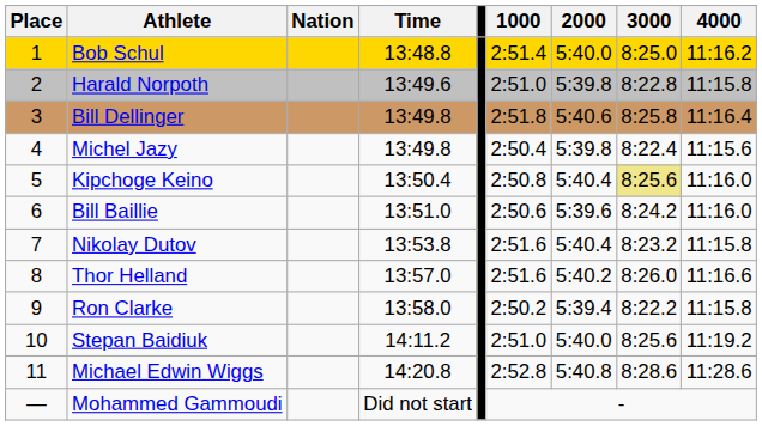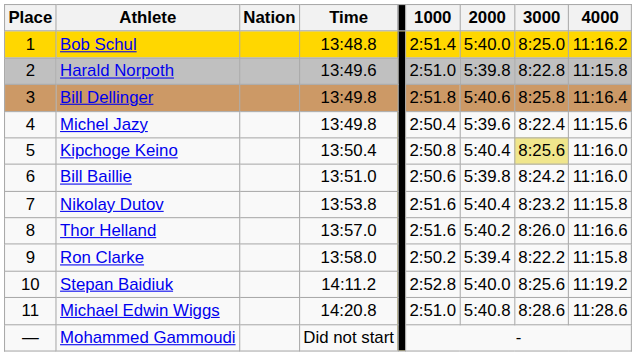 <table class=wikitable>
 <tr>
 <th>Place</th>
 <th>Athlete</th>
 <th>Nation</th>
 <th>Time</th>
 <td bgcolor=black></td>
 <th>1000</th>
 <th>2000</th>
 <th>3000</th>
 <th>4000</th>
 </tr>
 <tr align=center bgcolor=gold>
 <td>1</td>
 <td align=left><a href='#'>Bob Schul</a></td>
 <td align=left></td>
 <td>13:48.8</td>
 <td rowspan=12 bgcolor=black></td>
 <td>2:51.4</td>
 <td>5:40.0</td>
 <td>8:25.0</td>
 <td>11:16.2</td>
 </tr>
 <tr align=center bgcolor=silver>
 <td>2</td>
 <td align=left><a href='#'>Harald Norpoth</a></td>
 <td align=left></td>
 <td>13:49.6</td>
 <td>2:51.0</td>
 <td>5:39.8</td>
 <td>8:22.8</td>
 <td>11:15.8</td>
 </tr>
 <tr align=center bgcolor=cc9966>
 <td>3</td>
 <td align=left><a href='#'>Bill Dellinger</a></td>
 <td align=left></td>
 <td>13:49.8</td>
 <td>2:51.8</td>
 <td>5:40.6</td>
 <td>8:25.8</td>
 <td>11:16.4</td>
 </tr>
 <tr align=center>
 <td>4</td>
 <td align=left><a href='#'>Michel Jazy</a></td>
 <td align=left></td>
 <td>13:49.8</td>
 <td>2:50.4</td>
-<td>5:39.8</td>
+<td>5:39.6</td>
 <td>8:22.4</td>
 <td>11:15.6</td>
 </tr>
 <tr align=center>
 <td>5</td>
 <td align=left><a href='#'>Kipchoge Keino</a></td>
 <td align=left></td>
 <td>13:50.4</td>
 <td>2:50.8</td>
 <td>5:40.4</td>
 <td style="background: khaki;">8:25.6</td>
 <td>11:16.0</td>
 </tr>
 <tr align=center>
 <td>6</td>
 <td align=left><a href='#'>Bill Baillie</a></td>
 <td align=left></td>
 <td>13:51.0</td>
 <td>2:50.6</td>
-<td>5:39.6</td>
+<td>5:39.8</td>
 <td>8:24.2</td>
 <td>11:16.0</td>
 </tr>
 <tr align=center>
 <td>7</td>
 <td align=left><a href='#'>Nikolay Dutov</a></td>
 <td align=left></td>
 <td>13:53.8</td>
 <td>2:51.6</td>
 <td>5:40.4</td>
 <td>8:23.2</td>
 <td>11:15.8</td>
 </tr>
 <tr align=center>
 <td>8</td>
 <td align=left><a href='#'>Thor Helland</a></td>
 <td align=left></td>
 <td>13:57.0</td>
 <td>2:51.6</td>
 <td>5:40.2</td>
 <td>8:26.0</td>
 <td>11:16.6</td>
 </tr>
 <tr align=center>
 <td>9</td>
 <td align=left><a href='#'>Ron Clarke</a></td>
 <td align=left></td>
 <td>13:58.0</td>
 <td>2:50.2</td>
 <td>5:39.4</td>
 <td>8:22.2</td>
 <td>11:15.8</td>
 </tr>
 <tr align=center>
 <td>10</td>
 <td align=left><a href='#'>Stepan Baidiuk</a></td>
 <td align=left></td>
 <td>14:11.2</td>
-<td>2:51.0</td>
+<td>2:52.8</td>
 <td>5:40.0</td>
 <td>8:25.6</td>
 <td>11:19.2</td>
 </tr>
 <tr align=center>
 <td>11</td>
 <td align=left><a href='#'>Michael Edwin Wiggs</a></td>
 <td align=left></td>
 <td>14:20.8</td>
-<td>2:52.8</td>
+<td>2:51.0</td>
 <td>5:40.8</td>
 <td>8:28.6</td>
 <td>11:28.6</td>
 </tr>
 <tr align=center>
 <td>—</td>
 <td align=left><a href='#'>Mohammed Gammoudi</a></td>
 <td align=left></td>
 <td>Did not start</td>
 <td colspan=4>-</td>
 </tr>
 </table>
